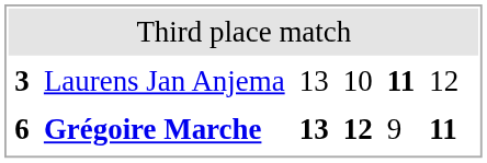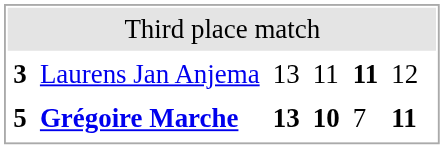 <table cellspacing="1" cellpadding="3" style="border:1px solid #aaa; font-size:90%;">
 <tr style="background:#e4e4e4;">
 <td colspan="7" style="text-align:center;">Third place match</td>
 </tr>
 <tr>
 <td><strong>3</strong></td>
 <td>  <a href='#'>Laurens Jan Anjema</a></td>
 <td>13</td>
-<td>10</td>
+<td>11</td>
 <td><strong>11</strong></td>
 <td>12</td>
 <td></td>
 </tr>
 <tr>
-<td><strong>6</strong></td>
+<td><strong>5</strong></td>
 <td>  <strong><a href='#'>Grégoire Marche</a></strong></td>
 <td><strong>13</strong></td>
-<td><strong>12</strong></td>
-<td>9</td>
+<td><strong>10</strong></td>
+<td>7</td>
 <td><strong>11</strong></td>
 <td></td>
 </tr>
 </table>
